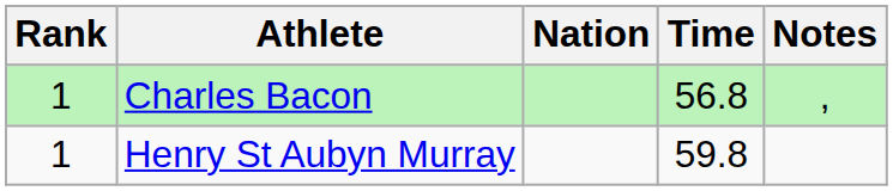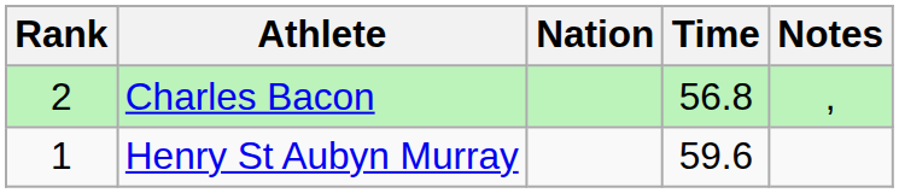 <table class="wikitable sortable" style="text-align:center">
 <tr>
 <th>Rank</th>
 <th>Athlete</th>
 <th>Nation</th>
 <th>Time</th>
 <th>Notes</th>
 </tr>
 <tr bgcolor=bbf3bb>
-<td>1</td>
+<td>2</td>
 <td align=left><a href='#'>Charles Bacon</a></td>
 <td align=left></td>
 <td>56.8</td>
 <td>, </td>
 </tr>
 <tr>
 <td>1</td>
 <td align=left><a href='#'>Henry St Aubyn Murray</a></td>
 <td align=left></td>
-<td>59.8</td>
+<td>59.6</td>
 <td></td>
 </tr>
 </table>
